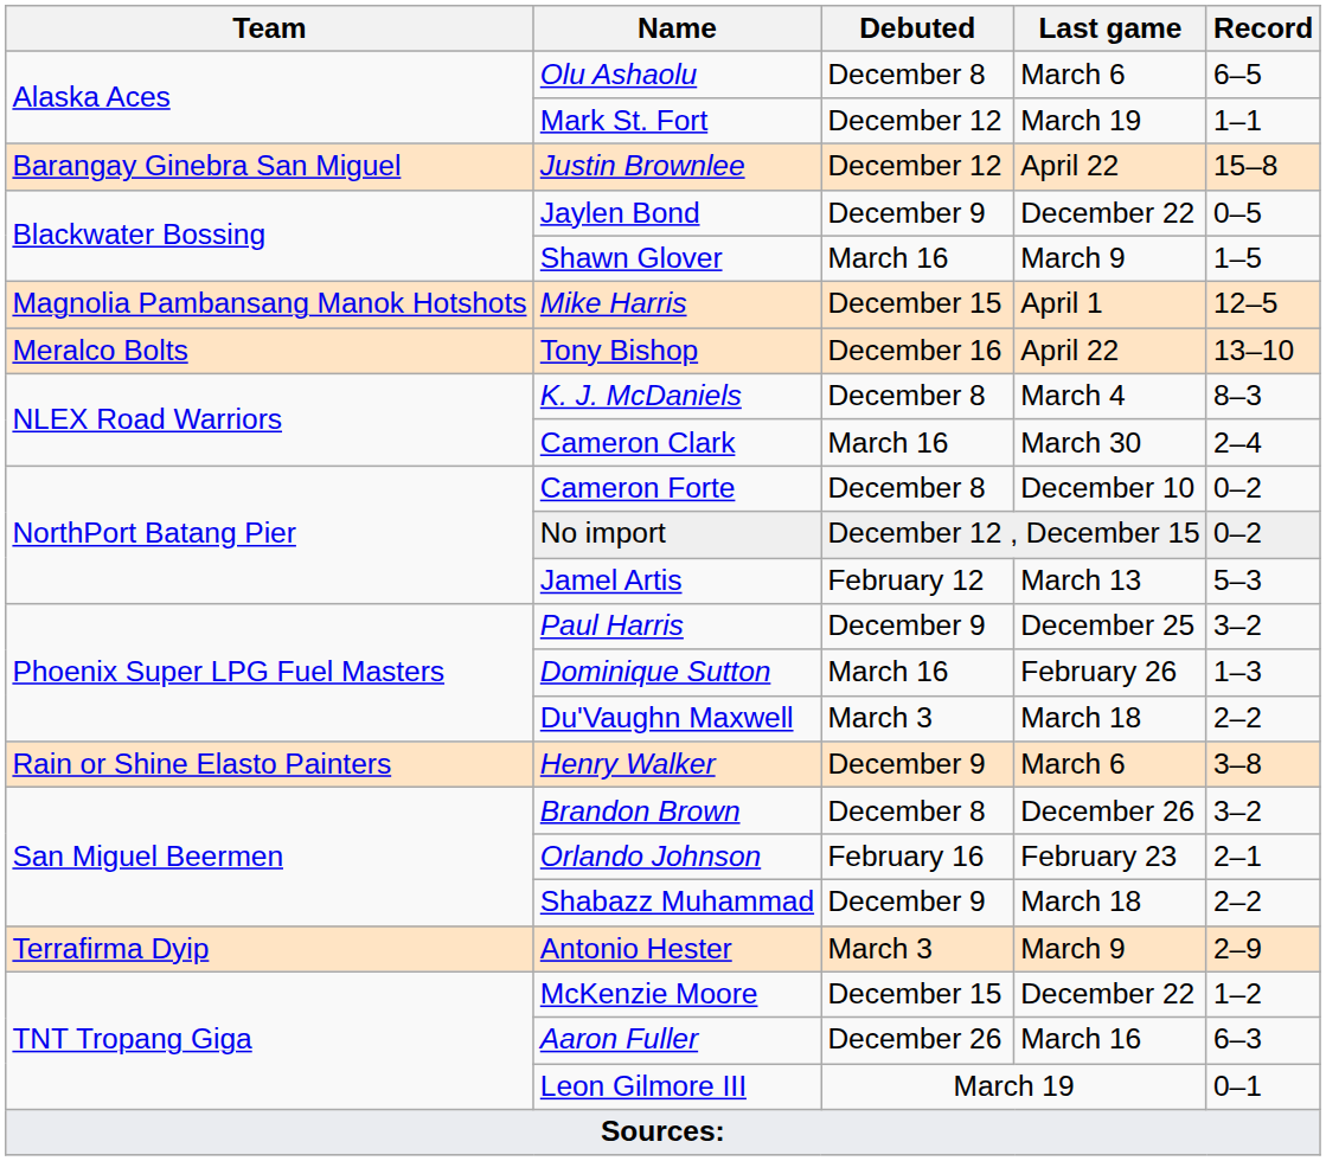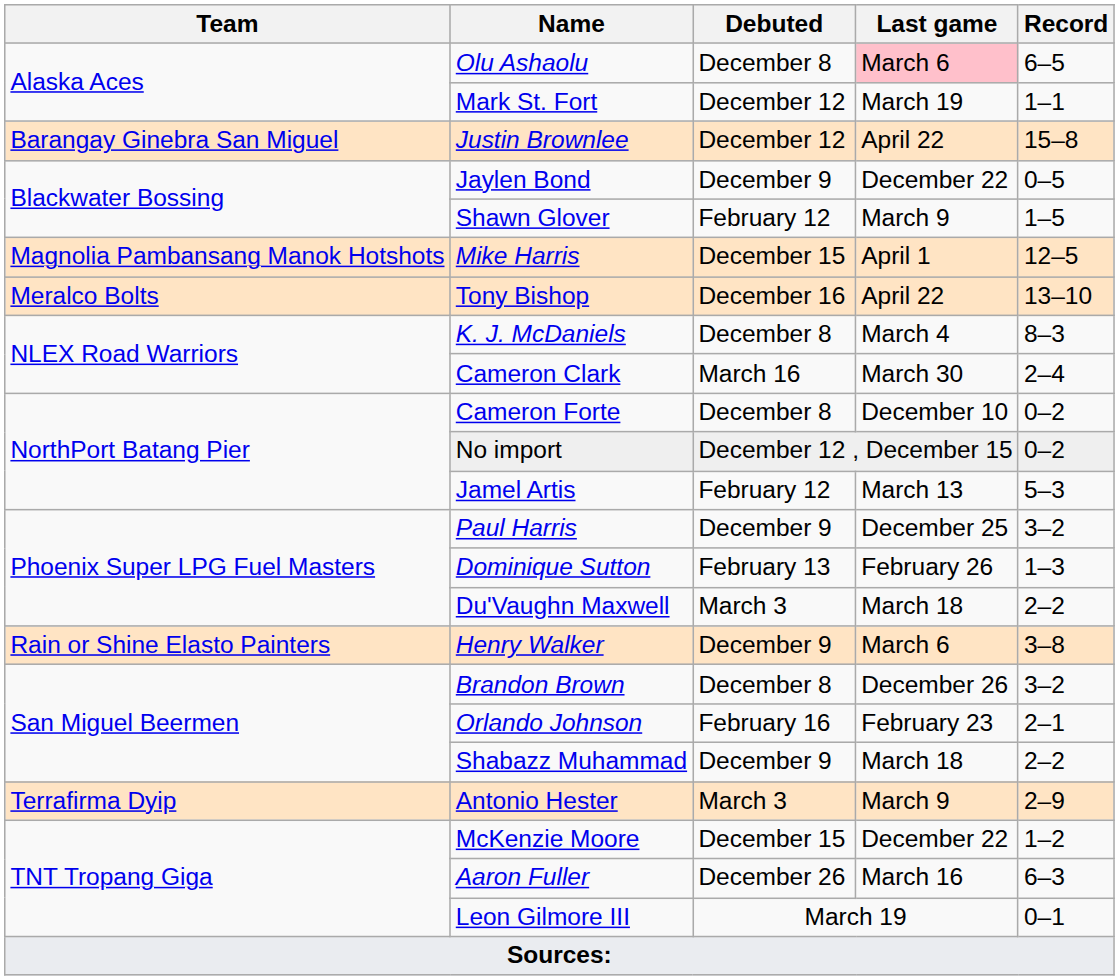 <table class="wikitable">
 <tr>
 <th>Team</th>
 <th>Name</th>
 <th>Debuted</th>
 <th>Last game</th>
 <th>Record</th>
 </tr>
 <tr>
 <td rowspan=2><a href='#'>Alaska Aces</a></td>
 <td> <em><a href='#'>Olu Ashaolu</a></em></td>
 <td>December 8 </td>
-<td>March 6 </td>
+<td style="background: pink;">March 6 </td>
 <td>6–5</td>
 </tr>
 <tr>
 <td> <a href='#'>Mark St. Fort</a></td>
 <td>December 12 </td>
 <td>March 19 </td>
 <td>1–1</td>
 </tr>
 <tr bgcolor=#FFE4C4>
 <td><a href='#'>Barangay Ginebra San Miguel</a></td>
 <td> <em><a href='#'>Justin Brownlee</a></em></td>
 <td>December 12 </td>
 <td>April 22 </td>
 <td>15–8</td>
 </tr>
 <tr>
 <td rowspan=2><a href='#'>Blackwater Bossing</a></td>
 <td> <a href='#'>Jaylen Bond</a></td>
 <td>December 9 </td>
 <td>December 22 </td>
 <td>0–5</td>
 </tr>
 <tr>
 <td> <a href='#'>Shawn Glover</a></td>
-<td>March 16 </td>
+<td>February 12 </td>
 <td>March 9 </td>
 <td>1–5</td>
 </tr>
 <tr bgcolor=#FFE4C4>
 <td><a href='#'>Magnolia Pambansang Manok Hotshots</a></td>
 <td> <em><a href='#'>Mike Harris</a></em></td>
 <td>December 15 </td>
 <td>April 1 </td>
 <td>12–5</td>
 </tr>
 <tr bgcolor=#FFE4C4>
 <td><a href='#'>Meralco Bolts</a></td>
 <td> <a href='#'>Tony Bishop</a></td>
 <td>December 16 </td>
 <td>April 22 </td>
 <td>13–10</td>
 </tr>
 <tr>
 <td rowspan=2><a href='#'>NLEX Road Warriors</a></td>
 <td> <em><a href='#'>K. J.  McDaniels</a></em></td>
 <td>December 8 </td>
 <td>March 4 </td>
 <td>8–3</td>
 </tr>
 <tr>
 <td> <a href='#'>Cameron Clark</a></td>
 <td>March 16 </td>
 <td>March 30 </td>
 <td>2–4</td>
 </tr>
 <tr>
 <td rowspan=3><a href='#'>NorthPort Batang Pier</a></td>
 <td> <a href='#'>Cameron Forte</a></td>
 <td>December 8 </td>
 <td>December 10 </td>
 <td>0–2</td>
 </tr>
 <tr bgcolor=#efefef>
 <td>No import</td>
 <td colspan="2" align=center>December 12 , December 15 </td>
 <td>0–2</td>
 </tr>
 <tr>
 <td> <a href='#'>Jamel Artis</a></td>
 <td>February 12 </td>
 <td>March 13 </td>
 <td>5–3</td>
 </tr>
 <tr>
 <td rowspan=3><a href='#'>Phoenix Super LPG Fuel Masters</a></td>
 <td> <em><a href='#'>Paul Harris</a></em></td>
 <td>December 9 </td>
 <td>December 25 </td>
 <td>3–2</td>
 </tr>
 <tr>
 <td> <em><a href='#'>Dominique Sutton</a></em></td>
-<td>March 16 </td>
+<td>February 13 </td>
 <td>February 26 </td>
 <td>1–3</td>
 </tr>
 <tr>
 <td> <a href='#'>Du'Vaughn Maxwell</a></td>
 <td>March 3 </td>
 <td>March 18 </td>
 <td>2–2</td>
 </tr>
 <tr bgcolor=#FFE4C4>
 <td><a href='#'>Rain or Shine Elasto Painters</a></td>
 <td> <em><a href='#'>Henry Walker</a></em></td>
 <td>December 9 </td>
 <td>March 6 </td>
 <td>3–8</td>
 </tr>
 <tr>
 <td rowspan=3><a href='#'>San Miguel Beermen</a></td>
 <td> <em><a href='#'>Brandon Brown</a></em></td>
 <td>December 8 </td>
 <td>December 26 </td>
 <td>3–2</td>
 </tr>
 <tr>
 <td> <em><a href='#'>Orlando Johnson</a></em></td>
 <td>February 16 </td>
 <td>February 23 </td>
 <td>2–1</td>
 </tr>
 <tr>
 <td> <a href='#'>Shabazz Muhammad</a></td>
 <td>December 9 </td>
 <td>March 18 </td>
 <td>2–2</td>
 </tr>
 <tr bgcolor=#FFE4C4>
 <td><a href='#'>Terrafirma Dyip</a></td>
 <td> <a href='#'>Antonio Hester</a></td>
 <td>March 3 </td>
 <td>March 9 </td>
 <td>2–9</td>
 </tr>
 <tr>
 <td rowspan=3><a href='#'>TNT Tropang Giga</a></td>
 <td> <a href='#'>McKenzie Moore</a></td>
 <td>December 15 </td>
 <td>December 22 </td>
 <td>1–2</td>
 </tr>
 <tr>
 <td> <em><a href='#'>Aaron Fuller</a></em></td>
 <td>December 26 </td>
 <td>March 16 </td>
 <td>6–3</td>
 </tr>
 <tr>
 <td> <a href='#'>Leon Gilmore III</a></td>
 <td colspan=2 align=center>March 19 </td>
 <td>0–1</td>
 </tr>
 <tr class="sortbottom">
 <td colspan="5" align="bottom" style="background-color:#EAECF0; text-align:center"><strong>Sources:</strong></td>
 </tr>
 </table>
